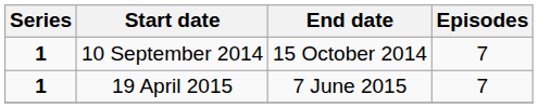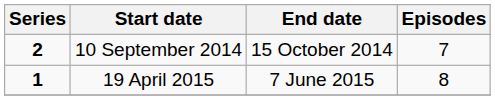 <table class="wikitable" style="text-align:center;">
 <tr>
 <th>Series</th>
 <th>Start date</th>
 <th>End date</th>
 <th>Episodes</th>
 </tr>
 <tr>
-<td><strong>1</strong></td>
+<td><strong>2</strong></td>
 <td>10 September 2014</td>
 <td>15 October 2014</td>
 <td>7</td>
 </tr>
 <tr>
 <td><strong>1</strong></td>
 <td>19 April 2015</td>
 <td>7 June 2015</td>
-<td>7</td>
+<td>8</td>
 </tr>
 <tr>
 </tr>
 </table>
